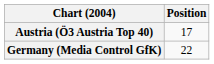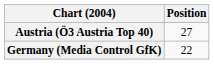 <table class="wikitable sortable plainrowheaders" style="text-align:center">
 <tr>
 <th>Chart (2004)</th>
 <th>Position</th>
 </tr>
 <tr>
 <th scope="row">Austria (Ö3 Austria Top 40)</th>
-<td>17</td>
+<td>27</td>
 </tr>
 <tr>
 <th scope="row">Germany (Media Control GfK)</th>
 <td>22</td>
 </tr>
 </table>
